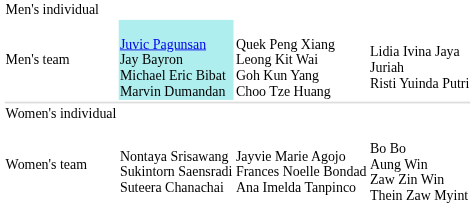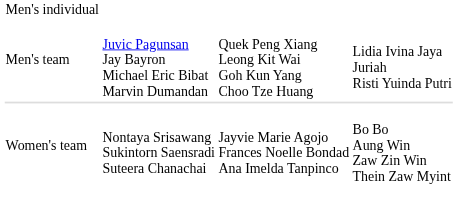 <table>
 <tr>
 <td>Men's individual</td>
 <td></td>
 <td></td>
 <td></td>
 </tr>
 <tr>
 <td>Men's team</td>
-<td style="background: paleturquoise;"> <br> <a href='#'>Juvic Pagunsan</a> <br> Jay Bayron <br> Michael Eric Bibat <br> Marvin Dumandan</td>
+<td> <br> <a href='#'>Juvic Pagunsan</a> <br> Jay Bayron <br> Michael Eric Bibat <br> Marvin Dumandan</td>
 <td> <br> Quek Peng Xiang <br> Leong Kit Wai <br> Goh Kun Yang <br> Choo Tze Huang</td>
 <td> <br> Lidia Ivina Jaya <br> Juriah <br> Risti Yuinda Putri</td>
 </tr>
 <tr bgcolor=#dddddd>
 <td colspan=4></td>
-</tr>
-<tr>
-<td nowrap>Women's individual</td>
-<td></td>
-<td></td>
-<td nowrap></td>
 </tr>
 <tr>
 <td>Women's team</td>
 <td nowrap> <br> Nontaya Srisawang <br> Sukintorn Saensradi <br> Suteera Chanachai</td>
 <td nowrap> <br> Jayvie Marie Agojo <br> Frances Noelle Bondad <br> Ana Imelda Tanpinco</td>
 <td> <br> Bo Bo <br> Aung Win <br> Zaw Zin Win <br> Thein Zaw Myint</td>
 </tr>
 </table>
